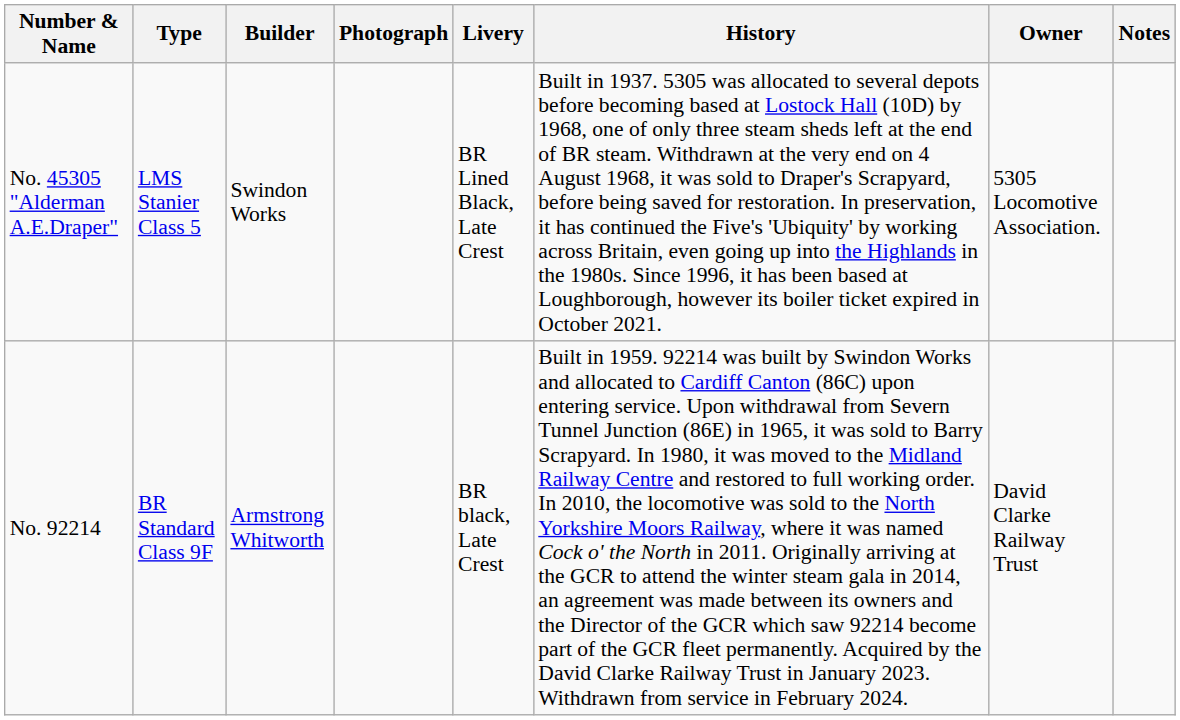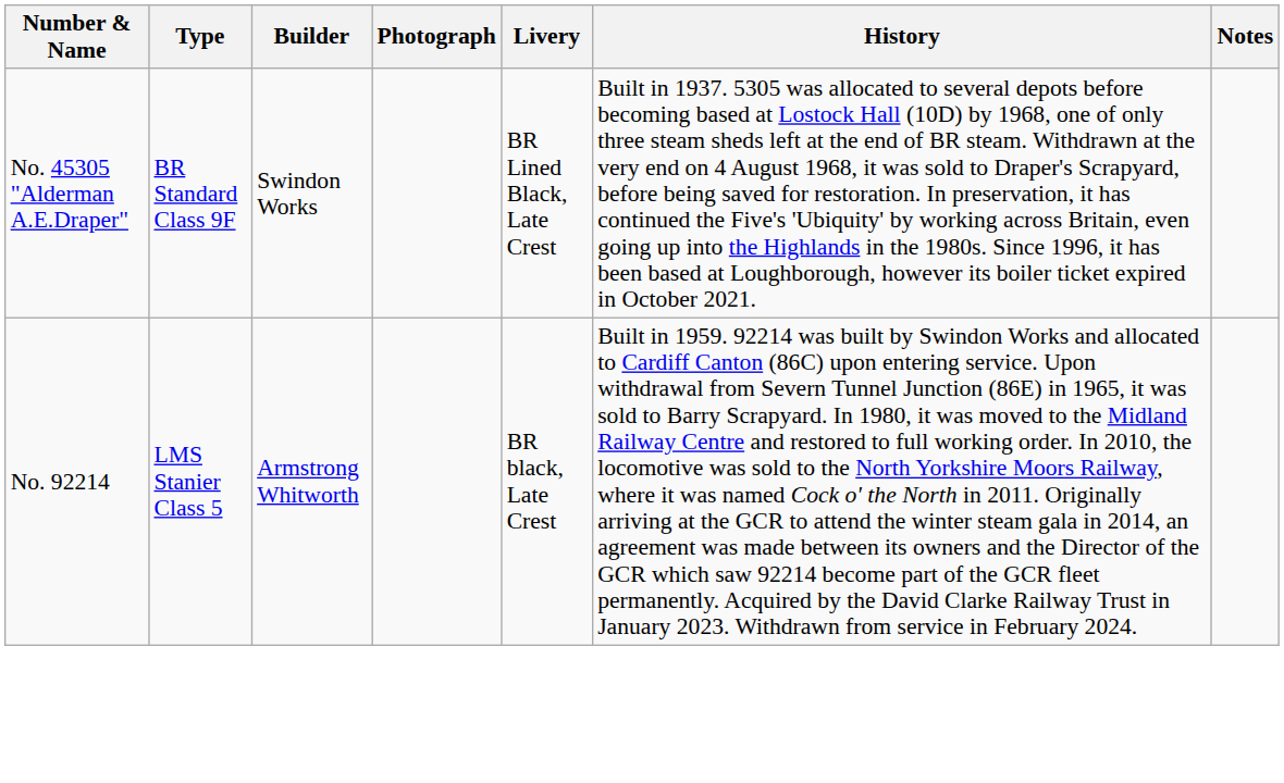 <table class="wikitable">
 <tr>
 <th>Number & Name</th>
 <th>Type</th>
 <th>Builder</th>
 <th>Photograph</th>
 <th>Livery</th>
 <th>History</th>
-<th>Owner</th>
 <th>Notes</th>
 </tr>
 <tr>
 <td>No. <a href='#'>45305 "Alderman A.E.Draper"</a></td>
-<td><a href='#'>LMS Stanier Class 5</a> </td>
+<td><a href='#'>BR Standard Class 9F</a> </td>
 <td>Swindon Works</td>
 <td></td>
 <td>BR Lined Black, Late Crest</td>
 <td>Built in 1937. 5305 was allocated to several depots before becoming based at <a href='#'>Lostock Hall</a> (10D) by 1968, one of only three steam sheds left at the end of BR steam. Withdrawn at the very end on 4 August 1968, it was sold to Draper's Scrapyard, before being saved for restoration. In preservation, it has continued the Five's 'Ubiquity' by working across Britain, even going up into <a href='#'>the Highlands</a> in the 1980s. Since 1996, it has been based at Loughborough, however its boiler ticket expired in October 2021.</td>
-<td>5305 Locomotive Association.</td>
 <td></td>
 </tr>
 <tr>
 <td>No. 92214</td>
-<td><a href='#'>BR Standard Class 9F</a> </td>
+<td><a href='#'>LMS Stanier Class 5</a> </td>
 <td><a href='#'>Armstrong Whitworth</a></td>
 <td></td>
 <td>BR black, Late Crest</td>
 <td>Built in 1959. 92214 was built by Swindon Works and allocated to <a href='#'>Cardiff Canton</a> (86C) upon entering service. Upon withdrawal from Severn Tunnel Junction (86E) in 1965, it was sold to Barry Scrapyard. In 1980, it was moved to the <a href='#'>Midland Railway Centre</a> and restored to full working order. In 2010, the locomotive was sold to the <a href='#'>North Yorkshire Moors Railway</a>, where it was named <em>Cock o' the North</em> in 2011. Originally arriving at the GCR to attend the winter steam gala in 2014, an agreement was made between its owners and the Director of the GCR which saw 92214 become part of the GCR fleet permanently. Acquired by the David Clarke Railway Trust in January 2023. Withdrawn from service in February 2024. </td>
-<td>David Clarke Railway Trust</td>
 <td></td>
 </tr>
 </table>
